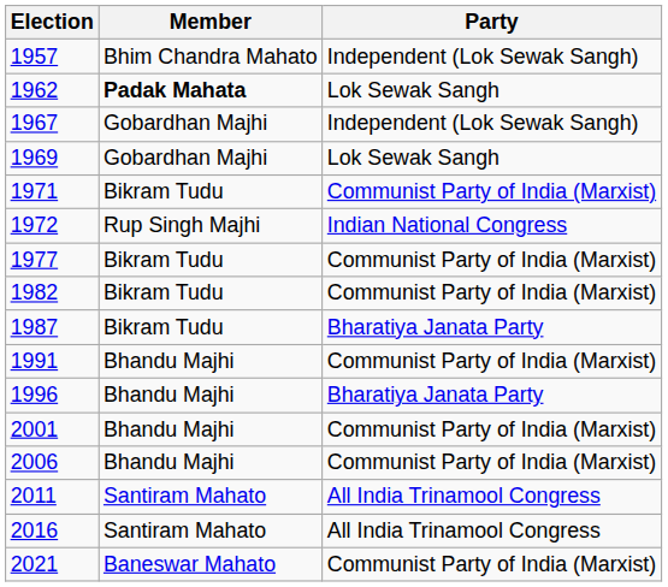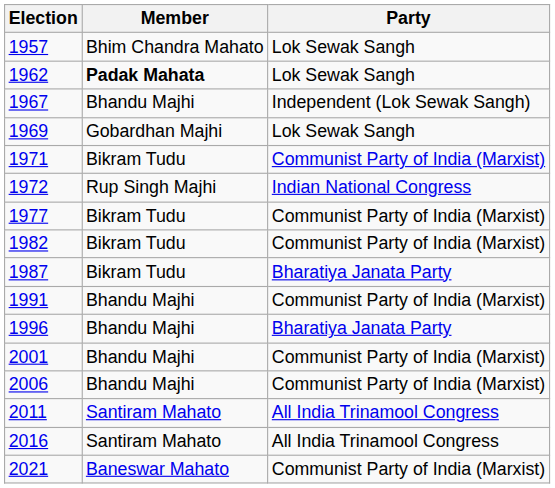 <table class="wikitable sortable">
 <tr>
 <th>Election</th>
 <th>Member</th>
 <th colspan=2>Party</th>
 </tr>
 <tr>
 <td><a href='#'>1957</a></td>
 <td>Bhim Chandra Mahato</td>
-<td>Independent (Lok Sewak Sangh)</td>
+<td>Lok Sewak Sangh</td>
 </tr>
 <tr>
 <td><a href='#'>1962</a></td>
 <td><strong>Padak Mahata</strong></td>
 <td>Lok Sewak Sangh</td>
 </tr>
 <tr>
 <td><a href='#'>1967</a></td>
-<td>Gobardhan Majhi</td>
+<td>Bhandu Majhi</td>
 <td>Independent (Lok Sewak Sangh)</td>
 </tr>
 <tr>
 <td><a href='#'>1969</a></td>
 <td>Gobardhan Majhi</td>
 <td>Lok Sewak Sangh</td>
 </tr>
 <tr>
 <td><a href='#'>1971</a></td>
 <td>Bikram Tudu</td>
 <td><a href='#'>Communist Party of India (Marxist)</a></td>
 </tr>
 <tr>
 <td><a href='#'>1972</a></td>
 <td>Rup Singh Majhi</td>
 <td><a href='#'>Indian National Congress</a></td>
 </tr>
 <tr>
 <td><a href='#'>1977</a></td>
 <td>Bikram Tudu</td>
 <td>Communist Party of India (Marxist)</td>
 </tr>
 <tr>
 <td><a href='#'>1982</a></td>
 <td>Bikram Tudu</td>
 <td>Communist Party of India (Marxist)</td>
 </tr>
 <tr>
 <td><a href='#'>1987</a></td>
 <td>Bikram Tudu</td>
 <td><a href='#'>Bharatiya Janata Party</a></td>
 </tr>
 <tr>
 <td><a href='#'>1991</a></td>
 <td>Bhandu Majhi</td>
 <td>Communist Party of India (Marxist)</td>
 </tr>
 <tr>
 <td><a href='#'>1996</a></td>
 <td>Bhandu Majhi</td>
 <td><a href='#'>Bharatiya Janata Party</a></td>
 </tr>
 <tr>
 <td><a href='#'>2001</a></td>
 <td>Bhandu Majhi</td>
 <td>Communist Party of India (Marxist)</td>
 </tr>
 <tr>
 <td><a href='#'>2006</a></td>
 <td>Bhandu Majhi</td>
 <td>Communist Party of India (Marxist)</td>
 </tr>
 <tr>
 <td><a href='#'>2011</a></td>
 <td><a href='#'>Santiram Mahato</a></td>
 <td><a href='#'>All India Trinamool Congress</a></td>
 </tr>
 <tr>
 <td><a href='#'>2016</a></td>
 <td>Santiram Mahato</td>
 <td>All India Trinamool Congress</td>
 </tr>
 <tr>
 <td><a href='#'>2021</a></td>
 <td><a href='#'>Baneswar Mahato</a></td>
 <td>Communist Party of India (Marxist)</td>
 </tr>
 </table>
